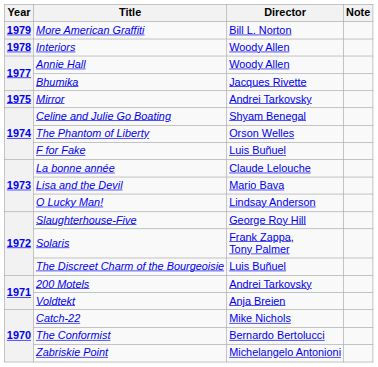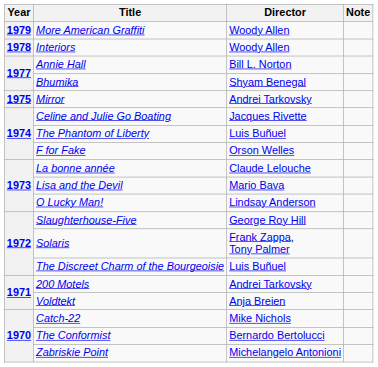 <table class="wikitable">
 <tr>
 <th>Year</th>
 <th>Title</th>
 <th>Director</th>
 <th>Note</th>
 </tr>
 <tr>
 <th><a href='#'>1979</a></th>
 <td><em><a href='#'>More American Graffiti</a></em></td>
-<td><a href='#'>Bill L. Norton</a></td>
+<td><a href='#'>Woody Allen</a></td>
 <td></td>
 </tr>
 <tr>
 <th><a href='#'>1978</a></th>
 <td><em><a href='#'>Interiors</a></em></td>
 <td><a href='#'>Woody Allen</a></td>
 <td></td>
 </tr>
 <tr>
 <th rowspan="2"><a href='#'>1977</a></th>
 <td><em><a href='#'>Annie Hall</a></em></td>
-<td><a href='#'>Woody Allen</a></td>
+<td><a href='#'>Bill L. Norton</a></td>
 <td></td>
 </tr>
 <tr>
 <td><em><a href='#'>Bhumika</a></em></td>
-<td><a href='#'>Jacques Rivette</a></td>
+<td><a href='#'>Shyam Benegal</a></td>
 <td></td>
 </tr>
 <tr>
 <th><a href='#'>1975</a></th>
 <td><em><a href='#'>Mirror</a></em></td>
 <td><a href='#'>Andrei Tarkovsky</a></td>
 <td></td>
 </tr>
 <tr>
 <th rowspan="3"><a href='#'>1974</a></th>
 <td><em><a href='#'>Celine and Julie Go Boating</a></em></td>
-<td><a href='#'>Shyam Benegal</a></td>
+<td><a href='#'>Jacques Rivette</a></td>
 <td></td>
 </tr>
 <tr>
 <td><em><a href='#'>The Phantom of Liberty</a></em></td>
-<td><a href='#'>Orson Welles</a></td>
+<td><a href='#'>Luis Buñuel</a></td>
 <td></td>
 </tr>
 <tr>
 <td><em><a href='#'>F for Fake</a></em></td>
-<td><a href='#'>Luis Buñuel</a></td>
+<td><a href='#'>Orson Welles</a></td>
 <td></td>
 </tr>
 <tr>
 <th rowspan="3"><a href='#'>1973</a></th>
 <td><em><a href='#'>La bonne année</a></em></td>
 <td><a href='#'>Claude Lelouche</a></td>
 <td></td>
 </tr>
 <tr>
 <td><em><a href='#'>Lisa and the Devil</a></em></td>
 <td><a href='#'>Mario Bava</a></td>
 <td></td>
 </tr>
 <tr>
 <td><em><a href='#'>O Lucky Man!</a></em></td>
 <td><a href='#'>Lindsay Anderson</a></td>
 <td></td>
 </tr>
 <tr>
 <th rowspan="3"><a href='#'>1972</a></th>
 <td><em><a href='#'>Slaughterhouse-Five</a></em></td>
 <td><a href='#'>George Roy Hill</a></td>
 <td></td>
 </tr>
 <tr>
 <td><em><a href='#'>Solaris</a></em></td>
 <td><a href='#'>Frank Zappa</a>,<br><a href='#'>Tony Palmer</a></td>
 <td></td>
 </tr>
 <tr>
 <td><em><a href='#'>The Discreet Charm of the Bourgeoisie</a></em></td>
 <td><a href='#'>Luis Buñuel</a></td>
 <td></td>
 </tr>
 <tr>
 <th rowspan="2"><a href='#'>1971</a></th>
 <td><em><a href='#'>200 Motels</a></em></td>
 <td><a href='#'>Andrei Tarkovsky</a></td>
 </tr>
 <tr>
 <td><em><a href='#'>Voldtekt</a></em></td>
 <td><a href='#'>Anja Breien</a></td>
 <td></td>
 </tr>
 <tr>
 <th rowspan="3"><a href='#'>1970</a></th>
 <td><em><a href='#'>Catch-22</a></em></td>
 <td><a href='#'>Mike Nichols</a></td>
 <td></td>
 </tr>
 <tr>
 <td><em><a href='#'>The Conformist</a></em></td>
 <td><a href='#'>Bernardo Bertolucci</a></td>
 <td></td>
 </tr>
 <tr>
 <td><em><a href='#'>Zabriskie Point</a></em></td>
 <td><a href='#'>Michelangelo Antonioni</a></td>
 <td></td>
 </tr>
 </table>
